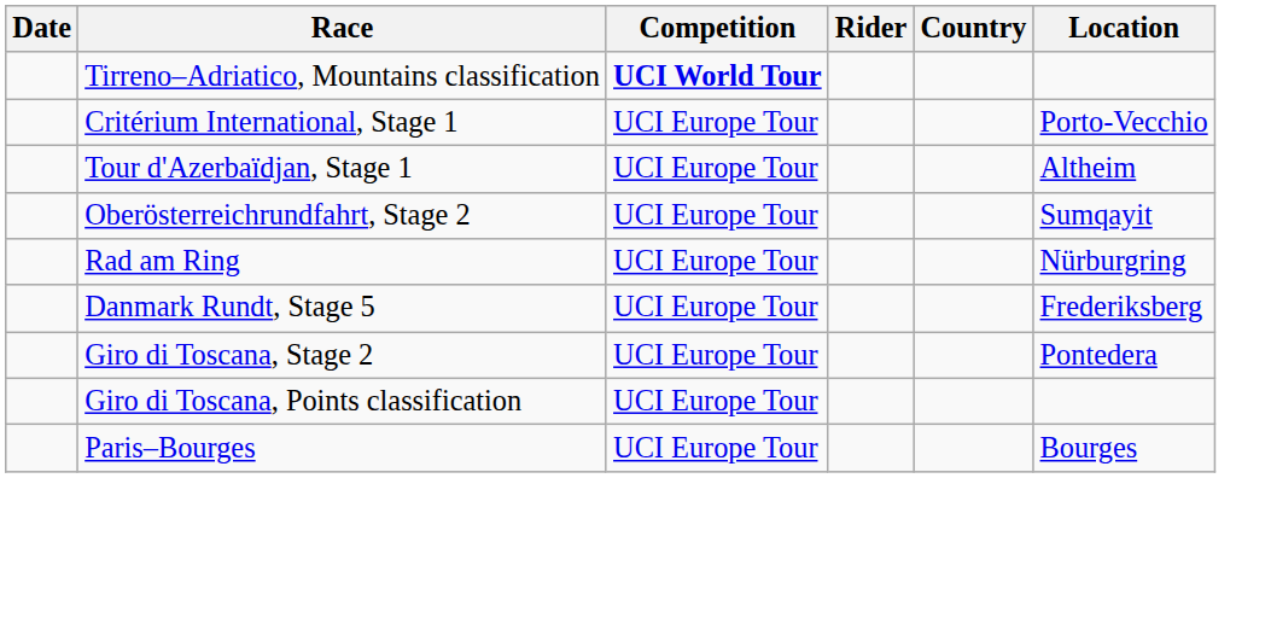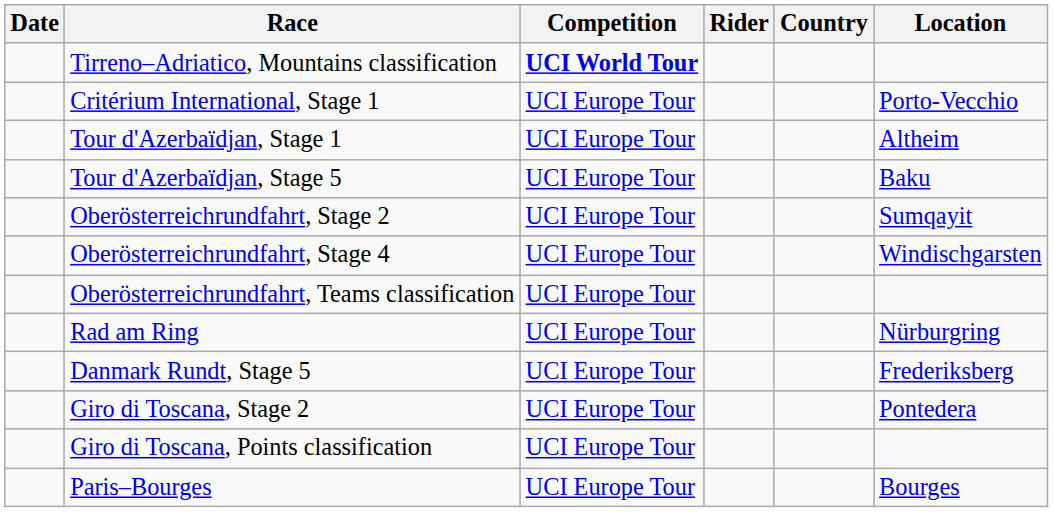 <table class="wikitable sortable">
 <tr>
 <th>Date</th>
 <th>Race</th>
 <th>Competition</th>
 <th>Rider</th>
 <th>Country</th>
 <th>Location</th>
 </tr>
 <tr>
 <td></td>
 <td><a href='#'>Tirreno–Adriatico</a>, Mountains classification</td>
 <td><strong><a href='#'>UCI World Tour</a></strong></td>
 <td></td>
 <td></td>
 <td></td>
 </tr>
 <tr>
 <td></td>
 <td><a href='#'>Critérium International</a>, Stage 1</td>
 <td><a href='#'>UCI Europe Tour</a></td>
 <td></td>
 <td></td>
 <td><a href='#'>Porto-Vecchio</a></td>
 </tr>
 <tr>
 <td></td>
 <td><a href='#'>Tour d'Azerbaïdjan</a>, Stage 1</td>
 <td><a href='#'>UCI Europe Tour</a></td>
 <td></td>
 <td></td>
 <td><a href='#'>Altheim</a></td>
 </tr>
 <tr>
 <td></td>
+<td><a href='#'>Tour d'Azerbaïdjan</a>, Stage 5</td>
+<td><a href='#'>UCI Europe Tour</a></td>
+<td></td>
+<td></td>
+<td><a href='#'>Baku</a></td>
+</tr>
+<tr>
+<td></td>
 <td><a href='#'>Oberösterreichrundfahrt</a>, Stage 2</td>
 <td><a href='#'>UCI Europe Tour</a></td>
 <td></td>
 <td></td>
 <td><a href='#'>Sumqayit</a></td>
+</tr>
+<tr>
+<td></td>
+<td><a href='#'>Oberösterreichrundfahrt</a>, Stage 4</td>
+<td><a href='#'>UCI Europe Tour</a></td>
+<td></td>
+<td></td>
+<td><a href='#'>Windischgarsten</a></td>
+</tr>
+<tr>
+<td></td>
+<td><a href='#'>Oberösterreichrundfahrt</a>, Teams classification</td>
+<td><a href='#'>UCI Europe Tour</a></td>
+<td align="center"></td>
+<td></td>
+<td></td>
 </tr>
 <tr>
 <td></td>
 <td><a href='#'>Rad am Ring</a></td>
 <td><a href='#'>UCI Europe Tour</a></td>
 <td></td>
 <td></td>
 <td><a href='#'>Nürburgring</a></td>
 </tr>
 <tr>
 <td></td>
 <td><a href='#'>Danmark Rundt</a>, Stage 5</td>
 <td><a href='#'>UCI Europe Tour</a></td>
 <td></td>
 <td></td>
 <td><a href='#'>Frederiksberg</a></td>
 </tr>
 <tr>
 <td></td>
 <td><a href='#'>Giro di Toscana</a>, Stage 2</td>
 <td><a href='#'>UCI Europe Tour</a></td>
 <td></td>
 <td></td>
 <td><a href='#'>Pontedera</a></td>
 </tr>
 <tr>
 <td></td>
 <td><a href='#'>Giro di Toscana</a>, Points classification</td>
 <td><a href='#'>UCI Europe Tour</a></td>
 <td></td>
 <td></td>
 <td></td>
 </tr>
 <tr>
 <td></td>
 <td><a href='#'>Paris–Bourges</a></td>
 <td><a href='#'>UCI Europe Tour</a></td>
 <td></td>
 <td></td>
 <td><a href='#'>Bourges</a></td>
 </tr>
 </table>
